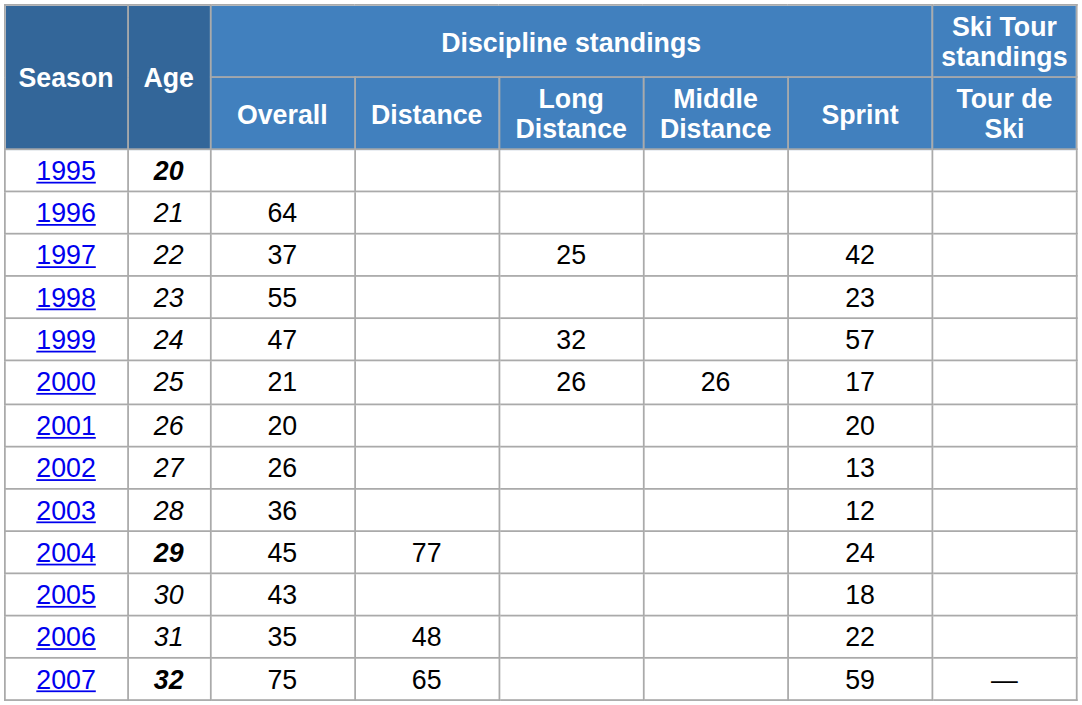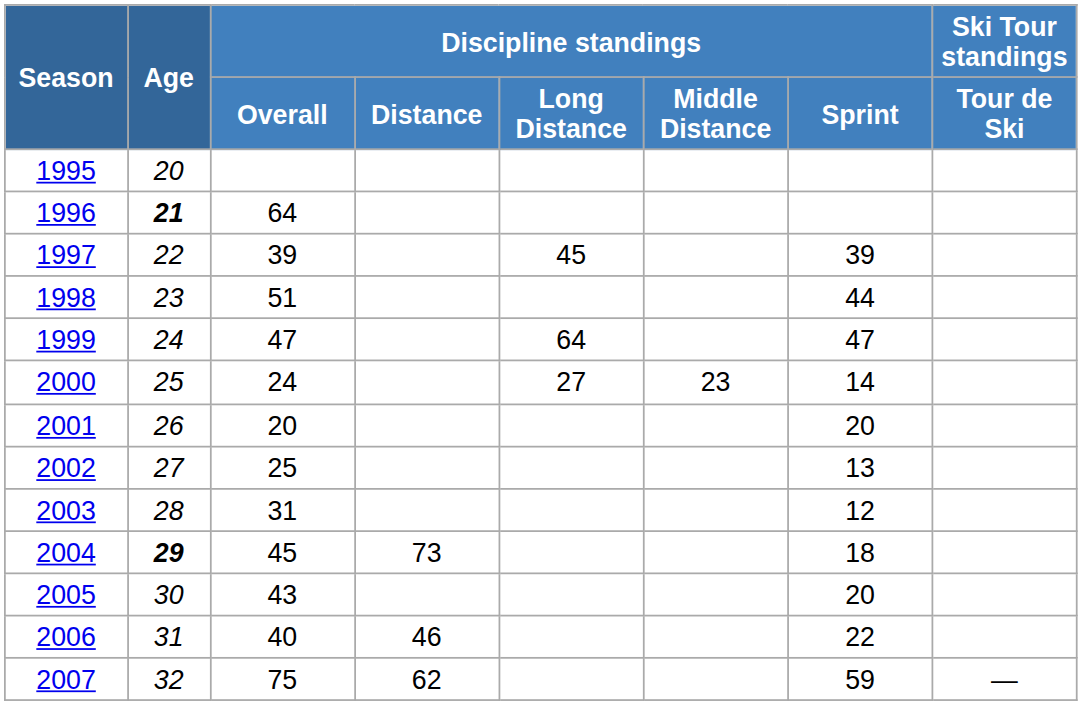 <table class="wikitable" style="font-size:95%; text-align:center; border:grey solid 1px; border-collapse:collapse; background:#ffffff;">
 <tr>
 <th style="background-color:#369; color:white; width:60px;" rowspan="2"> Season </th>
 <th style="background-color:#369; color:white; width:40px;" rowspan="2"> Age </th>
 <th style="background-color:#4180be; color:white;" colspan="5">Discipline standings</th>
 <th style="background-color:#4180be; color:white;" colspan="1">Ski Tour standings</th>
 </tr>
 <tr>
 <th style="background-color:#4180be; color:white; width:75px;">Overall</th>
 <th style="background-color:#4180be; color:white; width:75px;">Distance</th>
 <th style="background-color:#4180be; color:white; width:75px;">Long Distance</th>
 <th style="background-color:#4180be; color:white; width:75px;">Middle Distance</th>
 <th style="background-color:#4180be; color:white; width:75px;">Sprint</th>
 <th style="background-color:#4180be; color:white; width:75px;">Tour de<br>Ski</th>
 </tr>
 <tr>
 <td><a href='#'>1995</a></td>
-<td><strong><em>20</em></strong></td>
+<td><em>20</em></td>
 <td></td>
 <td></td>
 <td></td>
 <td></td>
 <td></td>
 <td></td>
 </tr>
 <tr>
 <td><a href='#'>1996</a></td>
-<td><em>21</em></td>
+<td><strong><em>21</em></strong></td>
 <td>64</td>
 <td></td>
 <td></td>
 <td></td>
 <td></td>
 <td></td>
 </tr>
 <tr>
 <td><a href='#'>1997</a></td>
 <td><em>22</em></td>
-<td>37</td>
+<td>39</td>
 <td></td>
-<td>25</td>
+<td>45</td>
 <td></td>
-<td>42</td>
+<td>39</td>
 <td></td>
 </tr>
 <tr>
 <td><a href='#'>1998</a></td>
 <td><em>23</em></td>
-<td>55</td>
+<td>51</td>
 <td></td>
 <td></td>
 <td></td>
-<td>23</td>
+<td>44</td>
 <td></td>
 </tr>
 <tr>
 <td><a href='#'>1999</a></td>
 <td><em>24</em></td>
 <td>47</td>
 <td></td>
-<td>32</td>
+<td>64</td>
 <td></td>
-<td>57</td>
+<td>47</td>
 <td></td>
 </tr>
 <tr>
 <td><a href='#'>2000</a></td>
 <td><em>25</em></td>
-<td>21</td>
+<td>24</td>
 <td></td>
-<td>26</td>
-<td>26</td>
-<td>17</td>
+<td>27</td>
+<td>23</td>
+<td>14</td>
 <td></td>
 </tr>
 <tr>
 <td><a href='#'>2001</a></td>
 <td><em>26</em></td>
 <td>20</td>
 <td></td>
 <td></td>
 <td></td>
 <td>20</td>
 <td></td>
 </tr>
 <tr>
 <td><a href='#'>2002</a></td>
 <td><em>27</em></td>
-<td>26</td>
+<td>25</td>
 <td></td>
 <td></td>
 <td></td>
 <td>13</td>
 <td></td>
 </tr>
 <tr>
 <td><a href='#'>2003</a></td>
 <td><em>28</em></td>
-<td>36</td>
+<td>31</td>
 <td></td>
 <td></td>
 <td></td>
 <td>12</td>
 <td></td>
 </tr>
 <tr>
 <td><a href='#'>2004</a></td>
 <td><strong><em>29</em></strong></td>
 <td>45</td>
-<td>77</td>
+<td>73</td>
 <td></td>
 <td></td>
-<td>24</td>
+<td>18</td>
 <td></td>
 </tr>
 <tr>
 <td><a href='#'>2005</a></td>
 <td><em>30</em></td>
 <td>43</td>
 <td></td>
 <td></td>
 <td></td>
-<td>18</td>
+<td>20</td>
 <td></td>
 </tr>
 <tr>
 <td><a href='#'>2006</a></td>
 <td><em>31</em></td>
-<td>35</td>
-<td>48</td>
+<td>40</td>
+<td>46</td>
 <td></td>
 <td></td>
 <td>22</td>
 <td></td>
 </tr>
 <tr>
 <td><a href='#'>2007</a></td>
-<td><strong><em>32</em></strong></td>
+<td><em>32</em></td>
 <td>75</td>
-<td>65</td>
+<td>62</td>
 <td></td>
 <td></td>
 <td>59</td>
 <td>—</td>
 </tr>
 </table>
